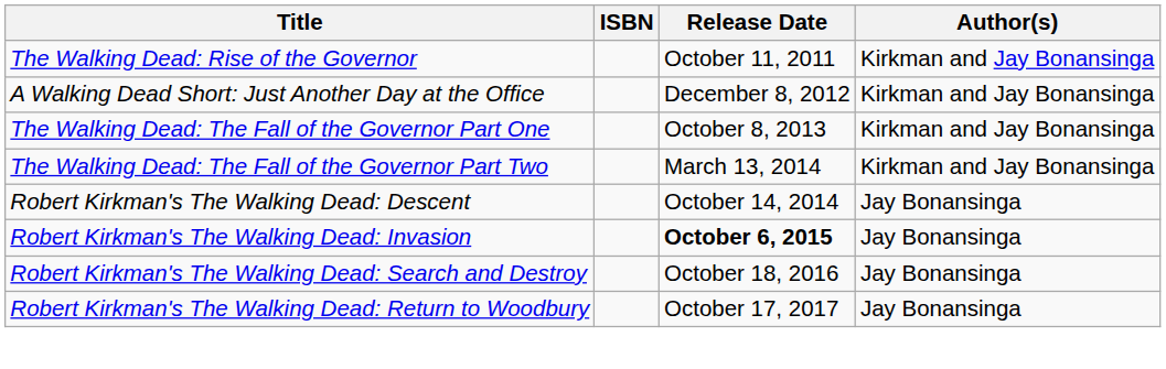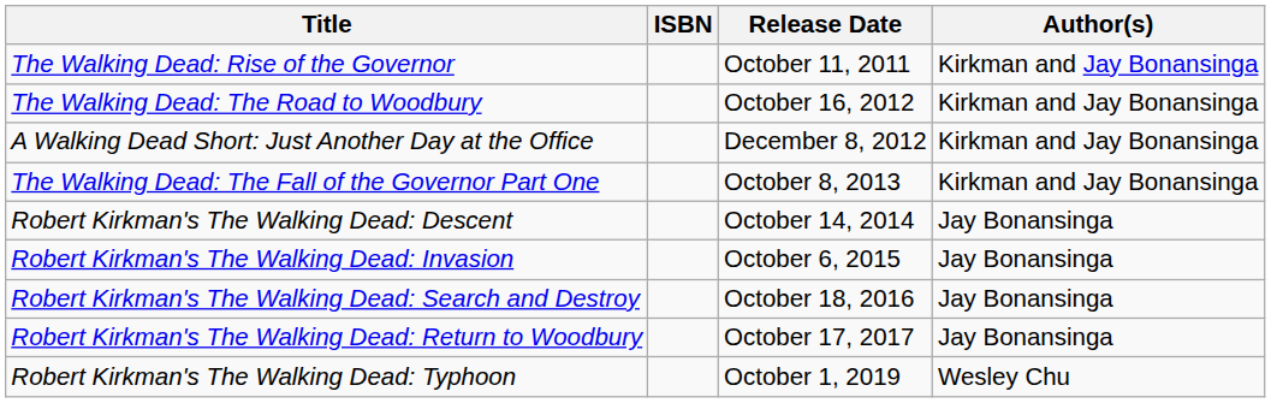 <table class="wikitable">
 <tr>
 <th>Title</th>
 <th>ISBN</th>
 <th>Release Date</th>
 <th>Author(s)</th>
 </tr>
 <tr>
 <td><em><a href='#'>The Walking Dead: Rise of the Governor</a></em></td>
 <td></td>
 <td>October 11, 2011</td>
 <td>Kirkman and <a href='#'>Jay Bonansinga</a></td>
 </tr>
 <tr>
+<td><em><a href='#'>The Walking Dead: The Road to Woodbury</a></em></td>
+<td></td>
+<td>October 16, 2012</td>
+<td>Kirkman and Jay Bonansinga</td>
+</tr>
+<tr>
 <td><em>A Walking Dead Short: Just Another Day at the Office</em></td>
 <td></td>
 <td>December 8, 2012</td>
 <td>Kirkman and Jay Bonansinga</td>
 </tr>
 <tr>
 <td><em><a href='#'>The Walking Dead: The Fall of the Governor Part One</a></em></td>
 <td></td>
 <td>October 8, 2013</td>
 <td>Kirkman and Jay Bonansinga</td>
 </tr>
 <tr>
-<td><em><a href='#'>The Walking Dead: The Fall of the Governor Part Two</a></em></td>
-<td></td>
-<td>March 13, 2014</td>
-<td>Kirkman and Jay Bonansinga</td>
-</tr>
-<tr>
 <td><em>Robert Kirkman's The Walking Dead: Descent</em></td>
 <td></td>
 <td>October 14, 2014</td>
 <td>Jay Bonansinga</td>
 </tr>
 <tr>
 <td><em><a href='#'>Robert Kirkman's The Walking Dead: Invasion</a></em></td>
 <td></td>
-<td><strong>October 6, 2015</strong></td>
+<td>October 6, 2015</td>
 <td>Jay Bonansinga</td>
 </tr>
 <tr>
 <td><em><a href='#'>Robert Kirkman's The Walking Dead: Search and Destroy</a></em></td>
 <td></td>
 <td>October 18, 2016</td>
 <td>Jay Bonansinga</td>
 </tr>
 <tr>
 <td><em><a href='#'>Robert Kirkman's The Walking Dead: Return to Woodbury</a></em></td>
 <td></td>
 <td>October 17, 2017</td>
 <td>Jay Bonansinga</td>
 </tr>
+<tr>
+<td><em>Robert Kirkman's The Walking Dead: Typhoon</em></td>
+<td></td>
+<td>October 1, 2019</td>
+<td>Wesley Chu</td>
+</tr>
 </table>
